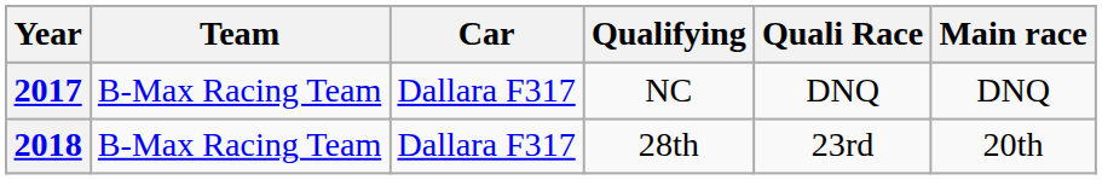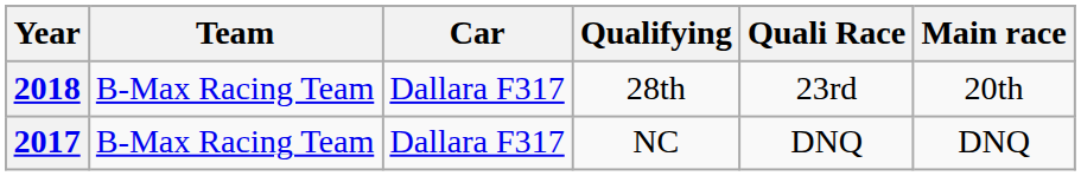 <table class="wikitable" style="text-align:center; font-size:90%">
 <tr>
 <th>Year</th>
 <th>Team</th>
 <th>Car</th>
 <th>Qualifying</th>
 <th>Quali Race</th>
 <th>Main race</th>
 </tr>
 <tr>
+<th><a href='#'>2018</a></th>
+<td align="left"> <a href='#'>B-Max Racing Team</a></td>
+<td align="left"><a href='#'>Dallara F317</a></td>
+<td>28th</td>
+<td>23rd</td>
+<td>20th</td>
+</tr>
+<tr>
 <th><a href='#'>2017</a></th>
 <td align="left"> <a href='#'>B-Max Racing Team</a></td>
 <td align="left"><a href='#'>Dallara F317</a></td>
 <td>NC</td>
 <td>DNQ</td>
 <td>DNQ</td>
 </tr>
-<tr>
-<th><a href='#'>2018</a></th>
-<td align="left"> <a href='#'>B-Max Racing Team</a></td>
-<td align="left"><a href='#'>Dallara F317</a></td>
-<td>28th</td>
-<td>23rd</td>
-<td>20th</td>
-</tr>
 </table>
